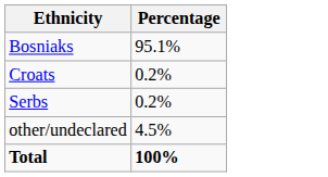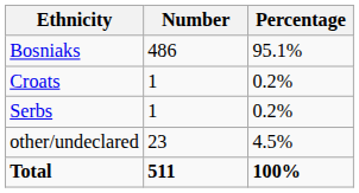 <table class="wikitable">
 <tr>
 <th width="100px">Ethnicity</th>
+<th width="80px">Number</th>
 <th width="80px">Percentage</th>
 </tr>
 <tr>
 <td><a href='#'>Bosniaks</a></td>
+<td>486</td>
 <td>95.1%</td>
 </tr>
 <tr>
 <td><a href='#'>Croats</a></td>
+<td>1</td>
 <td>0.2%</td>
 </tr>
 <tr>
 <td><a href='#'>Serbs</a></td>
+<td>1</td>
 <td>0.2%</td>
 </tr>
 <tr>
 <td>other/undeclared</td>
+<td>23</td>
 <td>4.5%</td>
 </tr>
 <tr>
 <td><strong>Total</strong></td>
+<td><strong>511</strong></td>
 <td><strong>100%</strong></td>
 </tr>
 </table>
